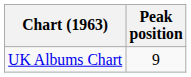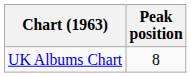 <table class="wikitable">
 <tr>
 <th>Chart (1963)</th>
 <th>Peak<br>position</th>
 </tr>
 <tr>
 <td><a href='#'>UK Albums Chart</a></td>
-<td align="center">9</td>
+<td align="center">8</td>
 </tr>
 </table>
